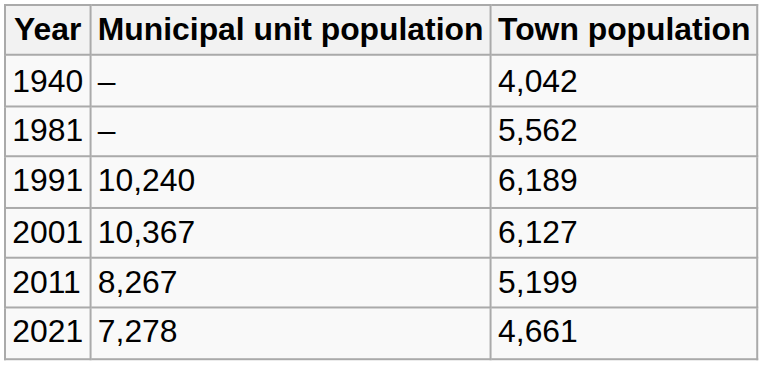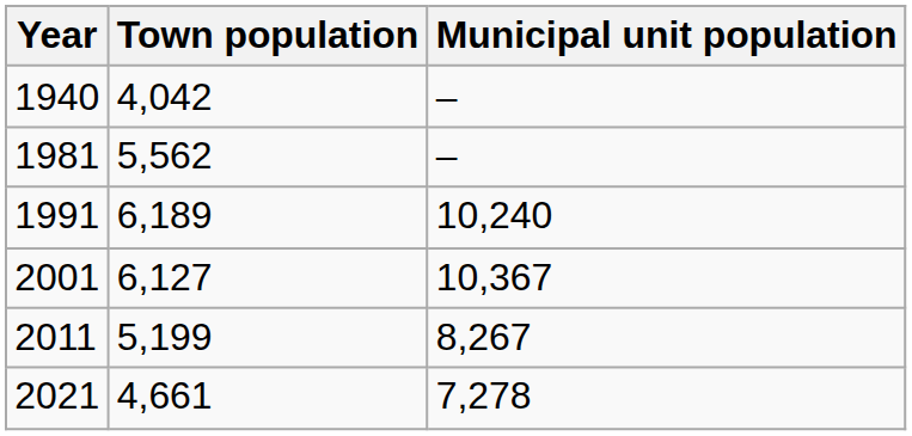 <table class=wikitable>
 <tr>
 <th>Year</th>
+<th>Town population</th>
 <th>Municipal unit population</th>
-<th>Town population</th>
 </tr>
 <tr>
 <td>1940</td>
+<td>4,042</td>
 <td>–</td>
-<td>4,042</td>
 </tr>
 <tr>
 <td>1981</td>
+<td>5,562</td>
 <td>–</td>
-<td>5,562</td>
 </tr>
 <tr>
 <td>1991</td>
+<td>6,189</td>
 <td>10,240</td>
-<td>6,189</td>
 </tr>
 <tr>
 <td>2001</td>
+<td>6,127</td>
 <td>10,367</td>
-<td>6,127</td>
 </tr>
 <tr>
 <td>2011</td>
+<td>5,199</td>
 <td>8,267</td>
-<td>5,199</td>
 </tr>
 <tr>
 <td>2021</td>
+<td>4,661</td>
 <td>7,278</td>
-<td>4,661</td>
 </tr>
 </table>
